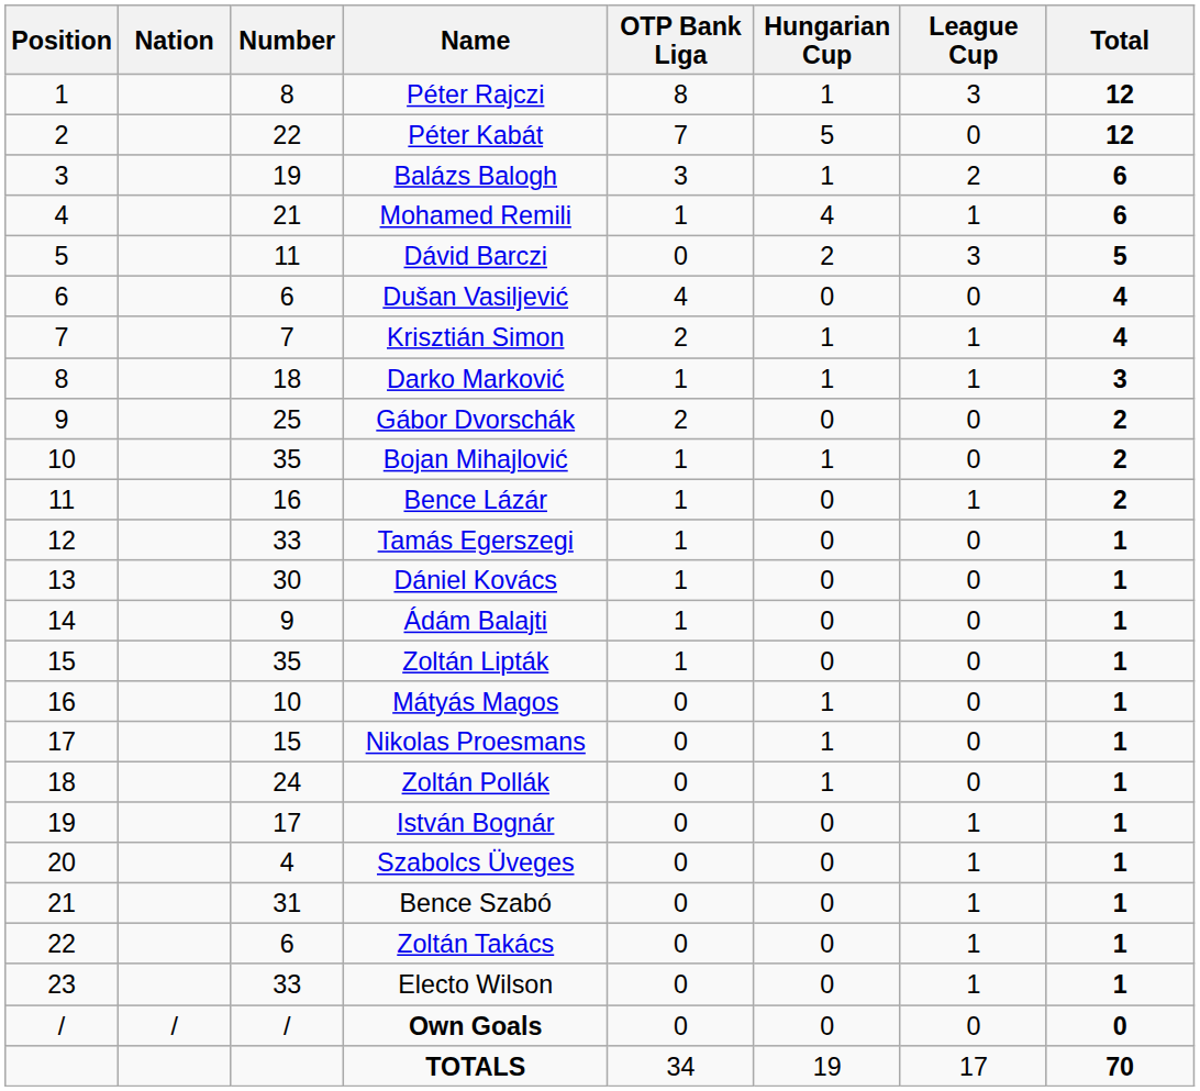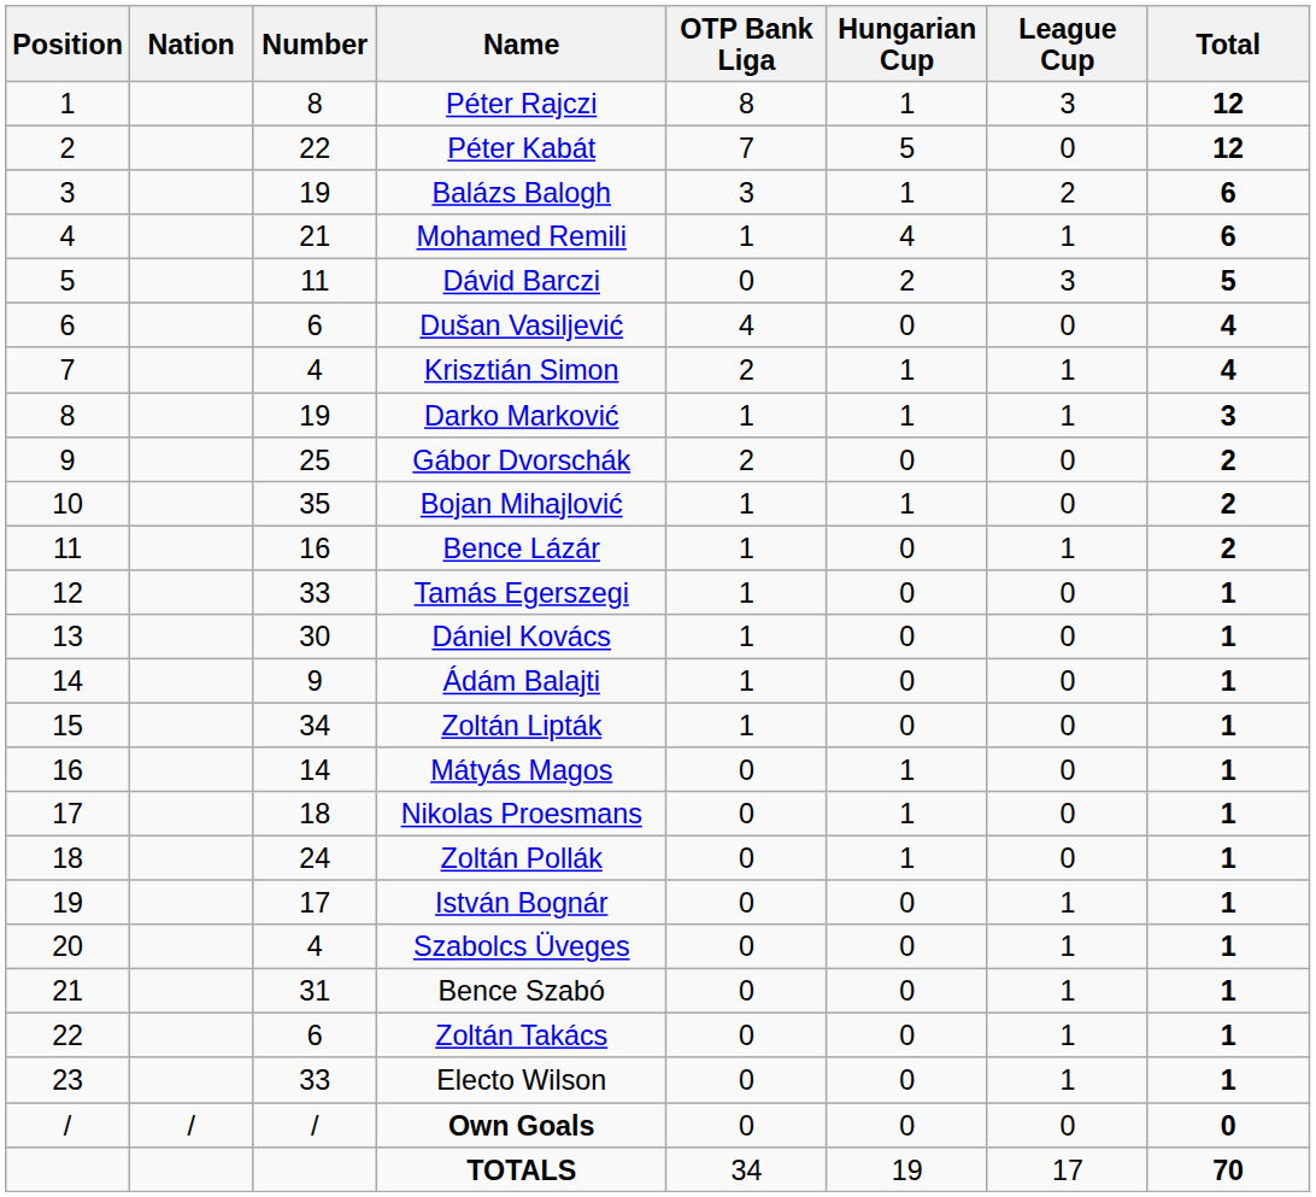 <table class="wikitable" style="font-size: 95%; text-align: center;">
 <tr>
 <th width=60>Position</th>
 <th width=60>Nation</th>
 <th width=60>Number</th>
 <th width=150>Name</th>
 <th width=80>OTP Bank Liga</th>
 <th width=80>Hungarian Cup</th>
 <th width=80>League Cup</th>
 <th width=80>Total</th>
 </tr>
 <tr>
 <td>1</td>
 <td></td>
 <td>8</td>
 <td><a href='#'>Péter Rajczi</a></td>
 <td>8</td>
 <td>1</td>
 <td>3</td>
 <td><strong>12</strong></td>
 </tr>
 <tr>
 <td>2</td>
 <td></td>
 <td>22</td>
 <td><a href='#'>Péter Kabát</a></td>
 <td>7</td>
 <td>5</td>
 <td>0</td>
 <td><strong>12</strong></td>
 </tr>
 <tr>
 <td>3</td>
 <td></td>
 <td>19</td>
 <td><a href='#'>Balázs Balogh</a></td>
 <td>3</td>
 <td>1</td>
 <td>2</td>
 <td><strong>6</strong></td>
 </tr>
 <tr>
 <td>4</td>
 <td> </td>
 <td>21</td>
 <td><a href='#'>Mohamed Remili</a></td>
 <td>1</td>
 <td>4</td>
 <td>1</td>
 <td><strong>6</strong></td>
 </tr>
 <tr>
 <td>5</td>
 <td></td>
 <td>11</td>
 <td><a href='#'>Dávid Barczi</a></td>
 <td>0</td>
 <td>2</td>
 <td>3</td>
 <td><strong>5</strong></td>
 </tr>
 <tr>
 <td>6</td>
 <td></td>
 <td>6</td>
 <td><a href='#'>Dušan Vasiljević</a></td>
 <td>4</td>
 <td>0</td>
 <td>0</td>
 <td><strong>4</strong></td>
 </tr>
 <tr>
 <td>7</td>
 <td></td>
-<td>7</td>
+<td>4</td>
 <td><a href='#'>Krisztián Simon</a></td>
 <td>2</td>
 <td>1</td>
 <td>1</td>
 <td><strong>4</strong></td>
 </tr>
 <tr>
 <td>8</td>
 <td></td>
-<td>18</td>
+<td>19</td>
 <td><a href='#'>Darko Marković</a></td>
 <td>1</td>
 <td>1</td>
 <td>1</td>
 <td><strong>3</strong></td>
 </tr>
 <tr>
 <td>9</td>
 <td></td>
 <td>25</td>
 <td><a href='#'>Gábor Dvorschák</a></td>
 <td>2</td>
 <td>0</td>
 <td>0</td>
 <td><strong>2</strong></td>
 </tr>
 <tr>
 <td>10</td>
 <td></td>
 <td>35</td>
 <td><a href='#'>Bojan Mihajlović</a></td>
 <td>1</td>
 <td>1</td>
 <td>0</td>
 <td><strong>2</strong></td>
 </tr>
 <tr>
 <td>11</td>
 <td></td>
 <td>16</td>
 <td><a href='#'>Bence Lázár</a></td>
 <td>1</td>
 <td>0</td>
 <td>1</td>
 <td><strong>2</strong></td>
 </tr>
 <tr>
 <td>12</td>
 <td></td>
 <td>33</td>
 <td><a href='#'>Tamás Egerszegi</a></td>
 <td>1</td>
 <td>0</td>
 <td>0</td>
 <td><strong>1</strong></td>
 </tr>
 <tr>
 <td>13</td>
 <td></td>
 <td>30</td>
 <td><a href='#'>Dániel Kovács</a></td>
 <td>1</td>
 <td>0</td>
 <td>0</td>
 <td><strong>1</strong></td>
 </tr>
 <tr>
 <td>14</td>
 <td></td>
 <td>9</td>
 <td><a href='#'>Ádám Balajti</a></td>
 <td>1</td>
 <td>0</td>
 <td>0</td>
 <td><strong>1</strong></td>
 </tr>
 <tr>
 <td>15</td>
 <td></td>
-<td>35</td>
+<td>34</td>
 <td><a href='#'>Zoltán Lipták</a></td>
 <td>1</td>
 <td>0</td>
 <td>0</td>
 <td><strong>1</strong></td>
 </tr>
 <tr>
 <td>16</td>
 <td></td>
-<td>10</td>
+<td>14</td>
 <td><a href='#'>Mátyás Magos</a></td>
 <td>0</td>
 <td>1</td>
 <td>0</td>
 <td><strong>1</strong></td>
 </tr>
 <tr>
 <td>17</td>
 <td></td>
-<td>15</td>
+<td>18</td>
 <td><a href='#'>Nikolas Proesmans</a></td>
 <td>0</td>
 <td>1</td>
 <td>0</td>
 <td><strong>1</strong></td>
 </tr>
 <tr>
 <td>18</td>
 <td></td>
 <td>24</td>
 <td><a href='#'>Zoltán Pollák</a></td>
 <td>0</td>
 <td>1</td>
 <td>0</td>
 <td><strong>1</strong></td>
 </tr>
 <tr>
 <td>19</td>
 <td></td>
 <td>17</td>
 <td><a href='#'>István Bognár</a></td>
 <td>0</td>
 <td>0</td>
 <td>1</td>
 <td><strong>1</strong></td>
 </tr>
 <tr>
 <td>20</td>
 <td></td>
 <td>4</td>
 <td><a href='#'>Szabolcs Üveges</a></td>
 <td>0</td>
 <td>0</td>
 <td>1</td>
 <td><strong>1</strong></td>
 </tr>
 <tr>
 <td>21</td>
 <td></td>
 <td>31</td>
 <td>Bence Szabó</td>
 <td>0</td>
 <td>0</td>
 <td>1</td>
 <td><strong>1</strong></td>
 </tr>
 <tr>
 <td>22</td>
 <td></td>
 <td>6</td>
 <td><a href='#'>Zoltán Takács</a></td>
 <td>0</td>
 <td>0</td>
 <td>1</td>
 <td><strong>1</strong></td>
 </tr>
 <tr>
 <td>23</td>
 <td> </td>
 <td>33</td>
 <td>Electo Wilson</td>
 <td>0</td>
 <td>0</td>
 <td>1</td>
 <td><strong>1</strong></td>
 </tr>
 <tr>
 <td>/</td>
 <td>/</td>
 <td>/</td>
 <td><strong>Own Goals</strong></td>
 <td>0</td>
 <td>0</td>
 <td>0</td>
 <td><strong>0</strong></td>
 </tr>
 <tr>
 <td></td>
 <td></td>
 <td></td>
 <td><strong>TOTALS</strong></td>
 <td>34</td>
 <td>19</td>
 <td>17</td>
 <td><strong>70</strong></td>
 </tr>
 </table>
